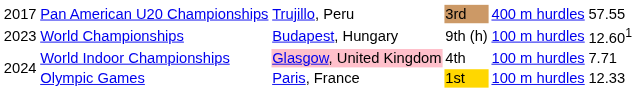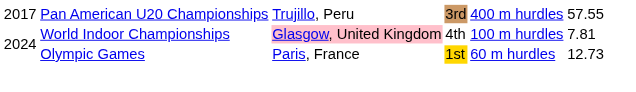 <table>
 <tr>
 <td>2017</td>
 <td><a href='#'>Pan American U20 Championships</a></td>
 <td><a href='#'>Trujillo</a>, Peru</td>
 <td bgcolor=cc9966>3rd</td>
 <td><a href='#'>400 m hurdles</a></td>
 <td>57.55</td>
 </tr>
 <tr>
-<td>2023</td>
-<td><a href='#'>World Championships</a></td>
-<td><a href='#'>Budapest</a>, Hungary</td>
-<td>9th (h)</td>
-<td><a href='#'>100 m hurdles</a></td>
-<td>12.60<sup>1</sup></td>
-</tr>
-<tr>
 <td rowspan=2>2024</td>
 <td><a href='#'>World Indoor Championships</a></td>
 <td style="background: pink;"><a href='#'>Glasgow</a>, United Kingdom</td>
 <td>4th</td>
 <td><a href='#'>100 m hurdles</a></td>
-<td>7.71</td>
+<td>7.81</td>
 </tr>
 <tr>
 <td><a href='#'>Olympic Games</a></td>
 <td><a href='#'>Paris</a>, France</td>
 <td bgcolor=gold>1st</td>
-<td><a href='#'>100 m hurdles</a></td>
-<td>12.33</td>
+<td><a href='#'>60 m hurdles</a></td>
+<td>12.73</td>
 </tr>
 </table>
